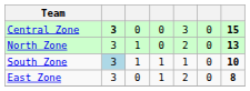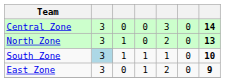 <table class="wikitable" style="text-align:center">
 <tr>
 <th style="width:120px">Team</th>
 <th style="width:25px"></th>
 <th style="width:25px"></th>
 <th style="width:25px"></th>
 <th style="width:25px"></th>
 <th style="width:25px"></th>
 <th style="width:25px"></th>
 </tr>
 <tr style="background:#cfc;">
 <td style="text-align:left"><a href='#'>Central Zone</a></td>
-<td><strong>3</strong></td>
+<td>3</td>
 <td>0</td>
 <td>0</td>
 <td>3</td>
 <td>0</td>
-<td><strong>15</strong></td>
+<td><strong>14</strong></td>
 </tr>
 <tr style="background:#cfc;">
 <td style="text-align:left"><a href='#'>North Zone</a></td>
 <td>3</td>
 <td>1</td>
 <td>0</td>
 <td>2</td>
 <td>0</td>
 <td><strong>13</strong></td>
 </tr>
 <tr>
 <td style="text-align:left"><a href='#'>South Zone</a></td>
 <td style="background: lightblue;">3</td>
 <td>1</td>
 <td>1</td>
 <td>1</td>
 <td>0</td>
 <td><strong>10</strong></td>
 </tr>
 <tr>
 <td style="text-align:left"><a href='#'>East Zone</a></td>
 <td>3</td>
 <td>0</td>
 <td>1</td>
 <td>2</td>
 <td>0</td>
-<td><strong>8</strong></td>
+<td><strong>9</strong></td>
 </tr>
 <tr>
 </tr>
 </table>
